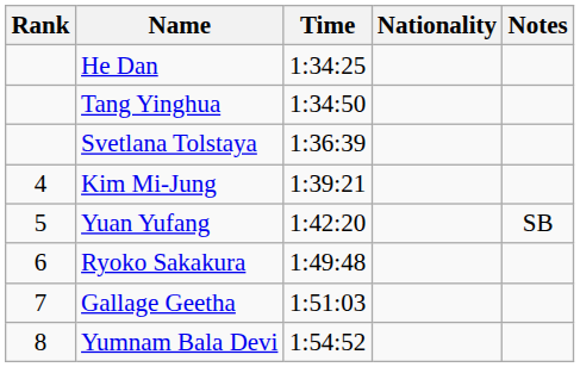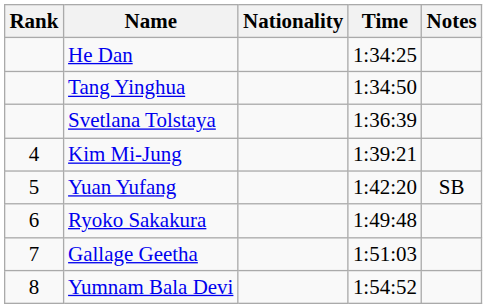 <table class="wikitable sortable" style="text-align:center">
 <tr>
 <th>Rank</th>
 <th>Name</th>
+<th>Nationality</th>
 <th>Time</th>
-<th>Nationality</th>
 <th>Notes</th>
 </tr>
 <tr>
 <td></td>
 <td align=left><a href='#'>He Dan</a></td>
+<td align=left></td>
 <td>1:34:25</td>
-<td align=left></td>
 <td></td>
 </tr>
 <tr>
 <td></td>
 <td align=left><a href='#'>Tang Yinghua</a></td>
+<td align=left></td>
 <td>1:34:50</td>
-<td align=left></td>
 <td></td>
 </tr>
 <tr>
 <td></td>
 <td align=left><a href='#'>Svetlana Tolstaya</a></td>
+<td align=left></td>
 <td>1:36:39</td>
-<td align=left></td>
 <td></td>
 </tr>
 <tr>
 <td>4</td>
 <td align=left><a href='#'>Kim Mi-Jung</a></td>
+<td align=left></td>
 <td>1:39:21</td>
-<td align=left></td>
 <td></td>
 </tr>
 <tr>
 <td>5</td>
 <td align=left><a href='#'>Yuan Yufang</a></td>
+<td align=left></td>
 <td>1:42:20</td>
-<td align=left></td>
 <td>SB</td>
 </tr>
 <tr>
 <td>6</td>
 <td align=left><a href='#'>Ryoko Sakakura</a></td>
+<td align=left></td>
 <td>1:49:48</td>
-<td align=left></td>
 <td></td>
 </tr>
 <tr>
 <td>7</td>
 <td align=left><a href='#'>Gallage Geetha</a></td>
+<td align=left></td>
 <td>1:51:03</td>
-<td align=left></td>
 <td></td>
 </tr>
 <tr>
 <td>8</td>
 <td align=left><a href='#'>Yumnam Bala Devi</a></td>
+<td align=left></td>
 <td>1:54:52</td>
-<td align=left></td>
 <td></td>
 </tr>
 </table>
